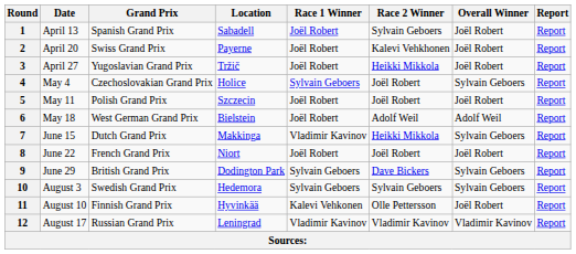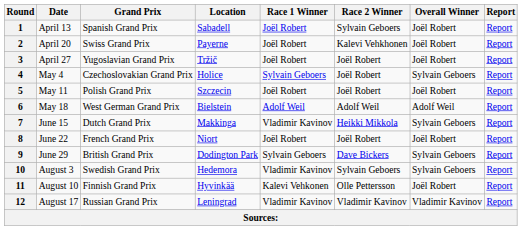 <table class="wikitable" style="font-size: 95%;">
 <tr>
 <th align=center>Round</th>
 <th align=center>Date</th>
 <th align=center>Grand Prix</th>
 <th align=center>Location</th>
 <th align=center>Race 1 Winner</th>
 <th align=center>Race 2 Winner</th>
 <th align=center>Overall Winner</th>
 <th align=center>Report</th>
 </tr>
 <tr>
 <th>1</th>
 <td>April 13</td>
 <td> Spanish Grand Prix</td>
 <td><a href='#'>Sabadell</a></td>
 <td> <a href='#'>Joël Robert</a></td>
 <td> Sylvain Geboers</td>
 <td> Joël Robert</td>
 <td><a href='#'>Report</a></td>
 </tr>
 <tr>
 <th>2</th>
 <td>April 20</td>
 <td> Swiss Grand Prix</td>
 <td><a href='#'>Payerne</a></td>
 <td> Joël Robert</td>
 <td> Kalevi Vehkhonen</td>
 <td> Joël Robert</td>
 <td><a href='#'>Report</a></td>
 </tr>
 <tr>
 <th>3</th>
 <td>April 27</td>
 <td> Yugoslavian Grand Prix</td>
 <td><a href='#'>Tržič</a></td>
 <td> Joël Robert</td>
-<td> <a href='#'>Heikki Mikkola</a></td>
+<td> Joël Robert</td>
 <td> Joël Robert</td>
 <td><a href='#'>Report</a></td>
 </tr>
 <tr>
 <th>4</th>
 <td>May 4</td>
 <td> Czechoslovakian Grand Prix</td>
 <td><a href='#'>Holice</a></td>
 <td> <a href='#'>Sylvain Geboers</a></td>
 <td> Joël Robert</td>
 <td> Sylvain Geboers</td>
 <td><a href='#'>Report</a></td>
 </tr>
 <tr>
 <th>5</th>
 <td>May 11</td>
 <td> Polish Grand Prix</td>
 <td><a href='#'>Szczecin</a></td>
 <td> Joël Robert</td>
 <td> Joël Robert</td>
 <td> Joël Robert</td>
 <td><a href='#'>Report</a></td>
 </tr>
 <tr>
 <th>6</th>
 <td>May 18</td>
 <td> West German Grand Prix</td>
 <td><a href='#'>Bielstein</a></td>
-<td> Joël Robert</td>
+<td> <a href='#'>Adolf Weil</a></td>
 <td> Adolf Weil</td>
 <td> Adolf Weil</td>
 <td><a href='#'>Report</a></td>
 </tr>
 <tr>
 <th>7</th>
 <td>June 15</td>
 <td> Dutch Grand Prix</td>
 <td><a href='#'>Makkinga</a></td>
 <td> Vladimir Kavinov</td>
 <td> <a href='#'>Heikki Mikkola</a></td>
 <td> Sylvain Geboers</td>
 <td><a href='#'>Report</a></td>
 </tr>
 <tr>
 <th>8</th>
 <td>June 22</td>
 <td> French Grand Prix</td>
 <td><a href='#'>Niort</a></td>
 <td> Joël Robert</td>
 <td> Joël Robert</td>
 <td> Joël Robert</td>
 <td><a href='#'>Report</a></td>
 </tr>
 <tr>
 <th>9</th>
 <td>June 29</td>
 <td> British Grand Prix</td>
 <td><a href='#'>Dodington Park</a></td>
 <td> Sylvain Geboers</td>
 <td> <a href='#'>Dave Bickers</a></td>
 <td> Sylvain Geboers</td>
 <td><a href='#'>Report</a></td>
 </tr>
 <tr>
 <th>10</th>
 <td>August 3</td>
 <td> Swedish Grand Prix</td>
 <td><a href='#'>Hedemora</a></td>
-<td> Sylvain Geboers</td>
+<td> Vladimir Kavinov</td>
 <td> Sylvain Geboers</td>
 <td> Sylvain Geboers</td>
 <td><a href='#'>Report</a></td>
 </tr>
 <tr>
 <th>11</th>
 <td>August 10</td>
 <td> Finnish Grand Prix</td>
 <td><a href='#'>Hyvinkää</a></td>
 <td> Kalevi Vehkonen</td>
 <td> Olle Pettersson</td>
 <td> Joël Robert</td>
 <td><a href='#'>Report</a></td>
 </tr>
 <tr>
 <th>12</th>
 <td>August 17</td>
 <td> Russian Grand Prix</td>
 <td><a href='#'>Leningrad</a></td>
 <td> Vladimir Kavinov</td>
 <td> Vladimir Kavinov</td>
 <td> Vladimir Kavinov</td>
 <td><a href='#'>Report</a></td>
 </tr>
 <tr>
 <th colspan=8>Sources:</th>
 </tr>
 </table>
